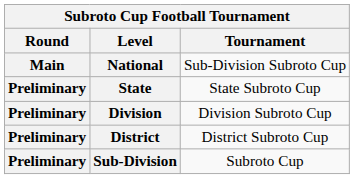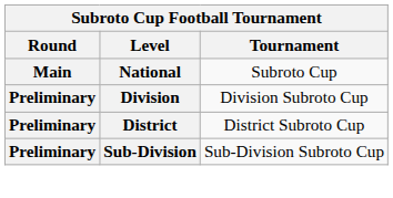 <table class="wikitable" style="text-align:center;">
 <tr>
 <th colspan="3">Subroto Cup Football Tournament</th>
 </tr>
 <tr>
 <th>Round</th>
 <th>Level</th>
 <th>Tournament</th>
 </tr>
 <tr>
 <th>Main</th>
 <th>National</th>
-<td>Sub-Division Subroto Cup</td>
-</tr>
-<tr>
-<th>Preliminary</th>
-<th>State</th>
-<td>State Subroto Cup</td>
+<td>Subroto Cup</td>
 </tr>
 <tr>
 <th>Preliminary</th>
 <th>Division</th>
 <td>Division Subroto Cup</td>
 </tr>
 <tr>
 <th>Preliminary</th>
 <th>District</th>
 <td>District Subroto Cup</td>
 </tr>
 <tr>
 <th>Preliminary</th>
 <th>Sub-Division</th>
-<td>Subroto Cup</td>
+<td>Sub-Division Subroto Cup</td>
 </tr>
 </table>
